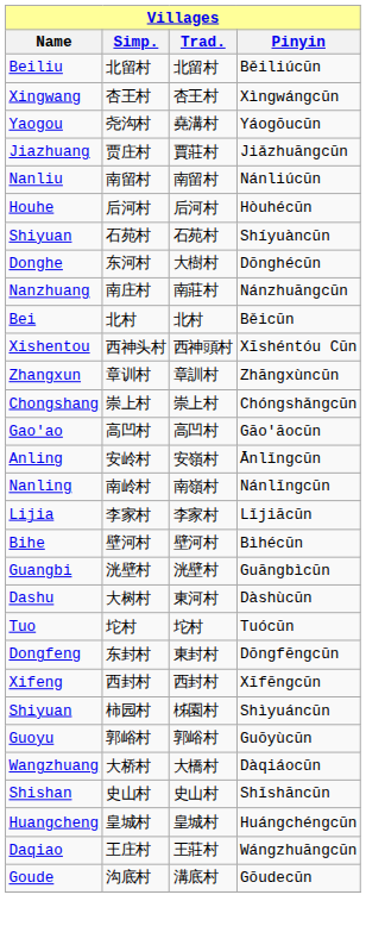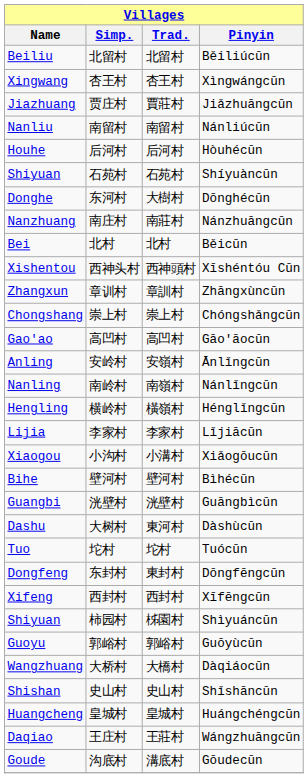 <table class="wikitable">
 <tr>
 <th colspan=4 style="background:#ffff99;"><a href='#'>Villages</a></th>
 </tr>
 <tr>
 <th>Name</th>
 <th><a href='#'>Simp.</a></th>
 <th><a href='#'>Trad.</a></th>
 <th><a href='#'>Pinyin</a></th>
 </tr>
 <tr>
 <td><a href='#'>Beiliu</a></td>
 <td>北留村</td>
 <td>北留村</td>
 <td>Běiliúcūn</td>
 </tr>
 <tr>
 <td><a href='#'>Xingwang</a></td>
 <td>杏王村</td>
 <td>杏王村</td>
 <td>Xìngwángcūn</td>
-</tr>
-<tr>
-<td><a href='#'>Yaogou</a></td>
-<td>尧沟村</td>
-<td>堯溝村</td>
-<td>Yáogōucūn</td>
 </tr>
 <tr>
 <td><a href='#'>Jiazhuang</a></td>
 <td>贾庄村</td>
 <td>賈莊村</td>
 <td>Jiǎzhuāngcūn</td>
 </tr>
 <tr>
 <td><a href='#'>Nanliu</a></td>
 <td>南留村</td>
 <td>南留村</td>
 <td>Nánliúcūn</td>
 </tr>
 <tr>
 <td><a href='#'>Houhe</a></td>
 <td>后河村</td>
 <td>后河村</td>
 <td>Hòuhécūn</td>
 </tr>
 <tr>
 <td><a href='#'>Shiyuan</a></td>
 <td>石苑村</td>
 <td>石苑村</td>
 <td>Shíyuàncūn</td>
 </tr>
 <tr>
 <td><a href='#'>Donghe</a></td>
 <td>东河村</td>
 <td>大樹村</td>
 <td>Dōnghécūn</td>
 </tr>
 <tr>
 <td><a href='#'>Nanzhuang</a></td>
 <td>南庄村</td>
 <td>南莊村</td>
 <td>Nánzhuāngcūn</td>
 </tr>
 <tr>
 <td><a href='#'>Bei</a></td>
 <td>北村</td>
 <td>北村</td>
 <td>Běicūn</td>
 </tr>
 <tr>
 <td><a href='#'>Xishentou</a></td>
 <td>西神头村</td>
 <td>西神頭村</td>
 <td>Xīshéntóu Cūn</td>
 </tr>
 <tr>
 <td><a href='#'>Zhangxun</a></td>
 <td>章训村</td>
 <td>章訓村</td>
 <td>Zhāngxùncūn</td>
 </tr>
 <tr>
 <td><a href='#'>Chongshang</a></td>
 <td>崇上村</td>
 <td>崇上村</td>
 <td>Chóngshǎngcūn</td>
 </tr>
 <tr>
 <td><a href='#'>Gao'ao</a></td>
 <td>高凹村</td>
 <td>高凹村</td>
 <td>Gāo'āocūn</td>
 </tr>
 <tr>
 <td><a href='#'>Anling</a></td>
 <td>安岭村</td>
 <td>安嶺村</td>
 <td>Ānlǐngcūn</td>
 </tr>
 <tr>
 <td><a href='#'>Nanling</a></td>
 <td>南岭村</td>
 <td>南嶺村</td>
 <td>Nánlǐngcūn</td>
 </tr>
 <tr>
+<td><a href='#'>Hengling</a></td>
+<td>横岭村</td>
+<td>橫嶺村</td>
+<td>Hénglǐngcūn</td>
+</tr>
+<tr>
 <td><a href='#'>Lijia</a></td>
 <td>李家村</td>
 <td>李家村</td>
 <td>Lǐjiācūn</td>
+</tr>
+<tr>
+<td><a href='#'>Xiaogou</a></td>
+<td>小沟村</td>
+<td>小溝村</td>
+<td>Xiǎogōucūn</td>
 </tr>
 <tr>
 <td><a href='#'>Bihe</a></td>
 <td>壁河村</td>
 <td>壁河村</td>
 <td>Bìhécūn</td>
 </tr>
 <tr>
 <td><a href='#'>Guangbi</a></td>
 <td>洸壁村</td>
 <td>洸壁村</td>
 <td>Guāngbìcūn</td>
 </tr>
 <tr>
 <td><a href='#'>Dashu</a></td>
 <td>大树村</td>
 <td>東河村</td>
 <td>Dàshùcūn</td>
 </tr>
 <tr>
 <td><a href='#'>Tuo</a></td>
 <td>坨村</td>
 <td>坨村</td>
 <td>Tuócūn</td>
 </tr>
 <tr>
 <td><a href='#'>Dongfeng</a></td>
 <td>东封村</td>
 <td>東封村</td>
 <td>Dōngfēngcūn</td>
 </tr>
 <tr>
 <td><a href='#'>Xifeng</a></td>
 <td>西封村</td>
 <td>西封村</td>
 <td>Xīfēngcūn</td>
 </tr>
 <tr>
 <td><a href='#'>Shiyuan</a></td>
 <td>柿园村</td>
 <td>柹園村</td>
 <td>Shìyuáncūn</td>
 </tr>
 <tr>
 <td><a href='#'>Guoyu</a></td>
 <td>郭峪村</td>
 <td>郭峪村</td>
 <td>Guōyùcūn</td>
 </tr>
 <tr>
 <td><a href='#'>Wangzhuang</a></td>
 <td>大桥村</td>
 <td>大橋村</td>
 <td>Dàqiáocūn</td>
 </tr>
 <tr>
 <td><a href='#'>Shishan</a></td>
 <td>史山村</td>
 <td>史山村</td>
 <td>Shǐshāncūn</td>
 </tr>
 <tr>
 <td><a href='#'>Huangcheng</a></td>
 <td>皇城村</td>
 <td>皇城村</td>
 <td>Huángchéngcūn</td>
 </tr>
 <tr>
 <td><a href='#'>Daqiao</a></td>
 <td>王庄村</td>
 <td>王莊村</td>
 <td>Wángzhuāngcūn</td>
 </tr>
 <tr>
 <td><a href='#'>Goude</a></td>
 <td>沟底村</td>
 <td>溝底村</td>
 <td>Gōudecūn</td>
 </tr>
 <tr>
 </tr>
 </table>
